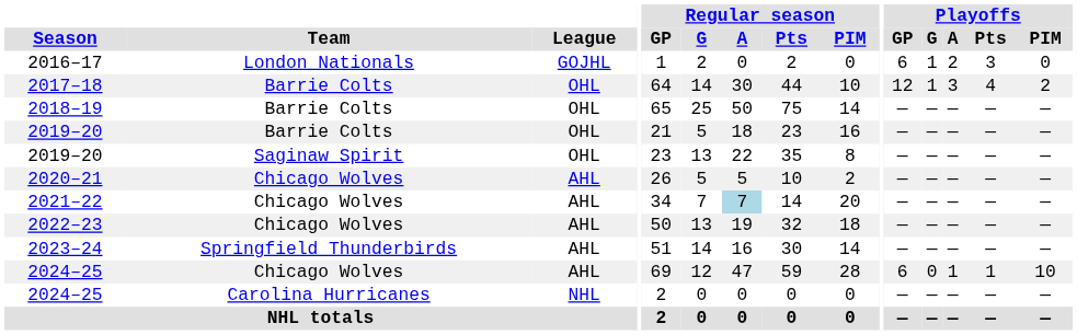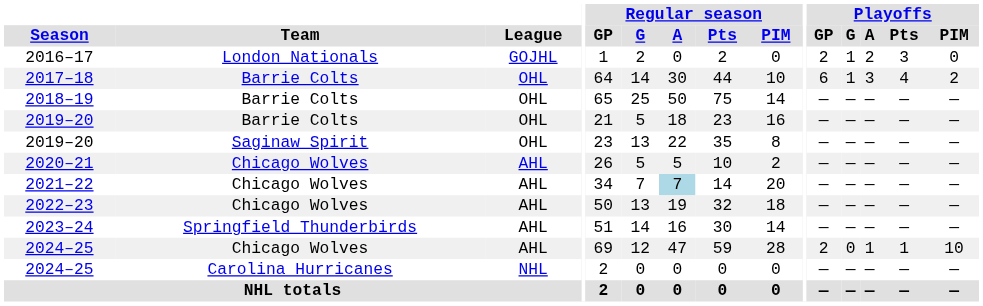 <table border="0" cellpadding="1" cellspacing="0" style="text-align:center; width:60em;">
 <tr bgcolor="#e0e0e0">
 <th colspan="3" bgcolor="#ffffff"></th>
 <th rowspan="99" bgcolor="#ffffff"></th>
 <th colspan="5"><a href='#'>Regular season</a></th>
 <th rowspan="99" bgcolor="#ffffff"></th>
 <th colspan="5"><a href='#'>Playoffs</a></th>
 </tr>
 <tr bgcolor="#e0e0e0">
 <th><a href='#'>Season</a></th>
 <th>Team</th>
 <th>League</th>
 <th>GP</th>
 <th><a href='#'>G</a></th>
 <th><a href='#'>A</a></th>
 <th><a href='#'>Pts</a></th>
 <th><a href='#'>PIM</a></th>
 <th>GP</th>
 <th>G</th>
 <th>A</th>
 <th>Pts</th>
 <th>PIM</th>
 </tr>
 <tr>
 <td>2016–17</td>
 <td><a href='#'>London Nationals</a></td>
 <td><a href='#'>GOJHL</a></td>
 <td>1</td>
 <td>2</td>
 <td>0</td>
 <td>2</td>
 <td>0</td>
-<td>6</td>
+<td>2</td>
 <td>1</td>
 <td>2</td>
 <td>3</td>
 <td>0</td>
 </tr>
 <tr bgcolor="#f0f0f0">
 <td><a href='#'>2017–18</a></td>
 <td><a href='#'>Barrie Colts</a></td>
 <td><a href='#'>OHL</a></td>
 <td>64</td>
 <td>14</td>
 <td>30</td>
 <td>44</td>
 <td>10</td>
-<td>12</td>
+<td>6</td>
 <td>1</td>
 <td>3</td>
 <td>4</td>
 <td>2</td>
 </tr>
 <tr>
 <td><a href='#'>2018–19</a></td>
 <td>Barrie Colts</td>
 <td>OHL</td>
 <td>65</td>
 <td>25</td>
 <td>50</td>
 <td>75</td>
 <td>14</td>
 <td>—</td>
 <td>—</td>
 <td>—</td>
 <td>—</td>
 <td>—</td>
 </tr>
 <tr bgcolor="#f0f0f0">
 <td><a href='#'>2019–20</a></td>
 <td>Barrie Colts</td>
 <td>OHL</td>
 <td>21</td>
 <td>5</td>
 <td>18</td>
 <td>23</td>
 <td>16</td>
 <td>—</td>
 <td>—</td>
 <td>—</td>
 <td>—</td>
 <td>—</td>
 </tr>
 <tr>
 <td>2019–20</td>
 <td><a href='#'>Saginaw Spirit</a></td>
 <td>OHL</td>
 <td>23</td>
 <td>13</td>
 <td>22</td>
 <td>35</td>
 <td>8</td>
 <td>—</td>
 <td>—</td>
 <td>—</td>
 <td>—</td>
 <td>—</td>
 </tr>
 <tr bgcolor="#f0f0f0">
 <td><a href='#'>2020–21</a></td>
 <td><a href='#'>Chicago Wolves</a></td>
 <td><a href='#'>AHL</a></td>
 <td>26</td>
 <td>5</td>
 <td>5</td>
 <td>10</td>
 <td>2</td>
 <td>—</td>
 <td>—</td>
 <td>—</td>
 <td>—</td>
 <td>—</td>
 </tr>
 <tr>
 <td><a href='#'>2021–22</a></td>
 <td>Chicago Wolves</td>
 <td>AHL</td>
 <td>34</td>
 <td>7</td>
 <td style="background: lightblue;">7</td>
 <td>14</td>
 <td>20</td>
 <td>—</td>
 <td>—</td>
 <td>—</td>
 <td>—</td>
 <td>—</td>
 </tr>
 <tr bgcolor="#f0f0f0">
 <td><a href='#'>2022–23</a></td>
 <td>Chicago Wolves</td>
 <td>AHL</td>
 <td>50</td>
 <td>13</td>
 <td>19</td>
 <td>32</td>
 <td>18</td>
 <td>—</td>
 <td>—</td>
 <td>—</td>
 <td>—</td>
 <td>—</td>
 </tr>
 <tr>
 <td><a href='#'>2023–24</a></td>
 <td><a href='#'>Springfield Thunderbirds</a></td>
 <td>AHL</td>
 <td>51</td>
 <td>14</td>
 <td>16</td>
 <td>30</td>
 <td>14</td>
 <td>—</td>
 <td>—</td>
 <td>—</td>
 <td>—</td>
 <td>—</td>
 </tr>
 <tr bgcolor="#f0f0f0">
 <td><a href='#'>2024–25</a></td>
 <td>Chicago Wolves</td>
 <td>AHL</td>
 <td>69</td>
 <td>12</td>
 <td>47</td>
 <td>59</td>
 <td>28</td>
-<td>6</td>
+<td>2</td>
 <td>0</td>
 <td>1</td>
 <td>1</td>
 <td>10</td>
 </tr>
 <tr>
 <td><a href='#'>2024–25</a></td>
 <td><a href='#'>Carolina Hurricanes</a></td>
 <td><a href='#'>NHL</a></td>
 <td>2</td>
 <td>0</td>
 <td>0</td>
 <td>0</td>
 <td>0</td>
 <td>—</td>
 <td>—</td>
 <td>—</td>
 <td>—</td>
 <td>—</td>
 </tr>
 <tr bgcolor="#e0e0e0">
 <th colspan="3">NHL totals</th>
 <th>2</th>
 <th>0</th>
 <th>0</th>
 <th>0</th>
 <th>0</th>
 <th>—</th>
 <th>—</th>
 <th>—</th>
 <th>—</th>
 <th>—</th>
 </tr>
 </table>
